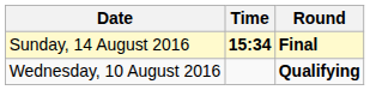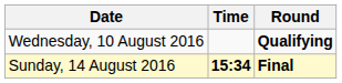 <table class="wikitable">
 <tr>
 <th>Date</th>
 <th>Time</th>
 <th>Round</th>
 </tr>
+<tr>
+<td>Wednesday, 10 August 2016</td>
+<td></td>
+<td><strong>Qualifying</strong></td>
+</tr>
 <tr style=background:lemonchiffon>
 <td>Sunday, 14 August 2016</td>
 <td><strong>15:34</strong></td>
 <td><strong>Final</strong></td>
 </tr>
-<tr>
-<td>Wednesday, 10 August 2016</td>
-<td></td>
-<td><strong>Qualifying</strong></td>
-</tr>
 </table>
